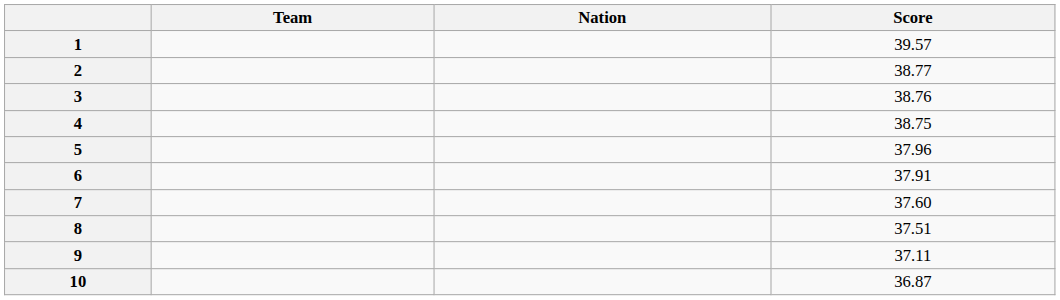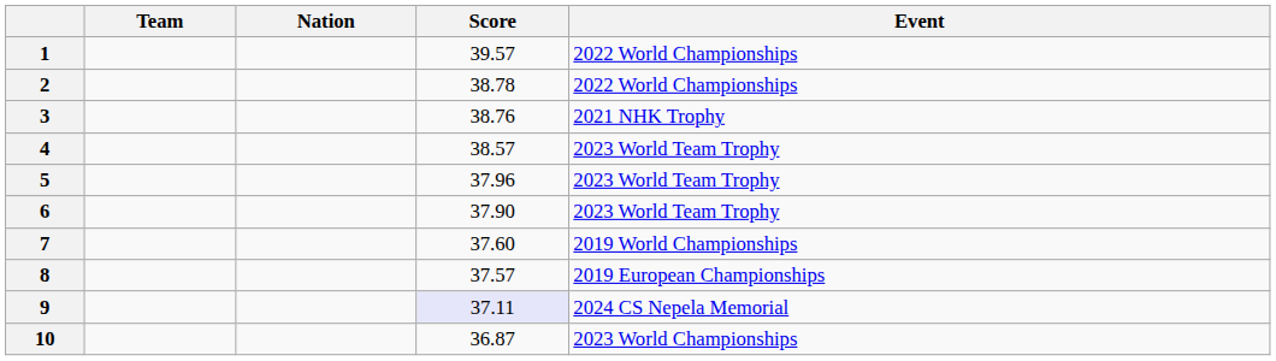 <table class="wikitable sortable" style="text-align:left; width:80%">
 <tr>
 <th scope="col"></th>
 <th scope="col">Team</th>
 <th scope="col">Nation</th>
 <th scope="col">Score</th>
+<th scope="col">Event</th>
 </tr>
 <tr>
 <th scope="row">1</th>
 <td></td>
 <td></td>
 <td style="text-align:center;">39.57</td>
+<td><a href='#'>2022 World Championships</a></td>
 </tr>
 <tr>
 <th scope="row">2</th>
 <td></td>
 <td></td>
-<td style="text-align:center;">38.77</td>
+<td style="text-align:center;">38.78</td>
+<td><a href='#'>2022 World Championships</a></td>
 </tr>
 <tr>
 <th scope="row">3</th>
 <td></td>
 <td></td>
 <td style="text-align:center;">38.76</td>
+<td><a href='#'>2021 NHK Trophy</a></td>
 </tr>
 <tr>
 <th scope="row">4</th>
 <td></td>
 <td></td>
-<td style="text-align:center;">38.75</td>
+<td style="text-align:center;">38.57</td>
+<td><a href='#'>2023 World Team Trophy</a></td>
 </tr>
 <tr>
 <th scope="row">5</th>
 <td></td>
 <td></td>
 <td style="text-align:center;">37.96</td>
+<td><a href='#'>2023 World Team Trophy</a></td>
 </tr>
 <tr>
 <th scope="row">6</th>
 <td></td>
 <td></td>
-<td style="text-align:center;">37.91</td>
+<td style="text-align:center;">37.90</td>
+<td><a href='#'>2023 World Team Trophy</a></td>
 </tr>
 <tr>
 <th scope="row">7</th>
 <td></td>
 <td></td>
 <td style="text-align:center;">37.60</td>
+<td><a href='#'>2019 World Championships</a></td>
 </tr>
 <tr>
 <th scope="row">8</th>
 <td></td>
 <td></td>
-<td style="text-align:center;">37.51</td>
+<td style="text-align:center;">37.57</td>
+<td><a href='#'>2019 European Championships</a></td>
 </tr>
 <tr>
 <th scope="row">9</th>
 <td></td>
 <td></td>
-<td style="text-align:center;">37.11</td>
+<td style="background: lavender; text-align:center;">37.11</td>
+<td><a href='#'>2024 CS Nepela Memorial</a></td>
 </tr>
 <tr>
 <th scope="row">10</th>
 <td></td>
 <td></td>
 <td style="text-align:center;">36.87</td>
+<td><a href='#'>2023 World Championships</a></td>
 </tr>
 </table>
